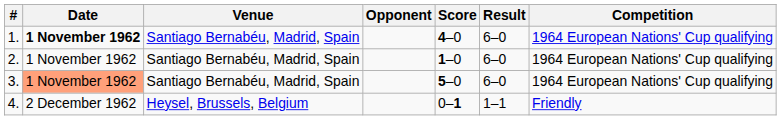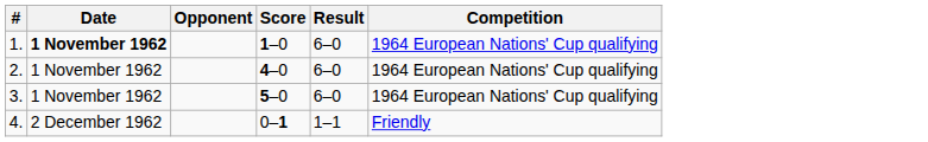 <table class="wikitable" style="font-size:100%">
 <tr>
 <th>#</th>
 <th>Date</th>
-<th>Venue</th>
 <th>Opponent</th>
 <th>Score</th>
 <th>Result</th>
 <th>Competition</th>
 </tr>
 <tr>
 <td>1.</td>
 <td><strong>1 November 1962</strong></td>
-<td><a href='#'>Santiago Bernabéu</a>, <a href='#'>Madrid</a>, <a href='#'>Spain</a></td>
 <td></td>
-<td><strong>4</strong>–0</td>
+<td><strong>1</strong>–0</td>
 <td>6–0</td>
 <td><a href='#'>1964 European Nations' Cup qualifying</a></td>
 </tr>
 <tr>
 <td>2.</td>
 <td>1 November 1962</td>
-<td Santiago Bernabéu Stadium>Santiago Bernabéu, Madrid, Spain</td>
 <td></td>
-<td><strong>1</strong>–0</td>
+<td><strong>4</strong>–0</td>
 <td>6–0</td>
 <td 1964 European Nations' Cup qualifying#First leg>1964 European Nations' Cup qualifying</td>
 </tr>
 <tr>
 <td>3.</td>
-<td style="background: lightsalmon;">1 November 1962</td>
-<td Santiago Bernabéu Stadium>Santiago Bernabéu, Madrid, Spain</td>
+<td>1 November 1962</td>
 <td></td>
 <td><strong>5</strong>–0</td>
 <td>6–0</td>
 <td 1964 European Nations' Cup qualifying#First leg>1964 European Nations' Cup qualifying</td>
 </tr>
 <tr>
 <td>4.</td>
 <td>2 December 1962</td>
-<td><a href='#'>Heysel</a>, <a href='#'>Brussels</a>, <a href='#'>Belgium</a></td>
 <td></td>
 <td>0–<strong>1</strong></td>
 <td>1–1</td>
 <td><a href='#'>Friendly</a></td>
 </tr>
 </table>
